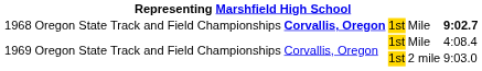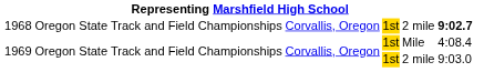 <table>
 <tr>
 <th colspan=7>Representing <a href='#'>Marshfield High School</a></th>
 </tr>
 <tr>
 <td>1968</td>
 <td>Oregon State Track and Field Championships</td>
-<td><strong><a href='#'>Corvallis, Oregon</a></strong></td>
+<td><a href='#'>Corvallis, Oregon</a></td>
 <td bgcolor=gold>1st</td>
-<td>Mile</td>
+<td>2 mile</td>
 <td><strong>9:02.7</strong></td>
 <td></td>
 </tr>
 <tr>
 <td rowspan=2>1969</td>
 <td rowspan=2>Oregon State Track and Field Championships</td>
 <td rowspan=2><a href='#'>Corvallis, Oregon</a></td>
 <td bgcolor=gold>1st</td>
 <td>Mile</td>
 <td>4:08.4</td>
 <td></td>
 </tr>
 <tr>
 <td bgcolor=gold>1st</td>
 <td>2 mile</td>
 <td>9:03.0</td>
 <td></td>
 </tr>
 </table>
